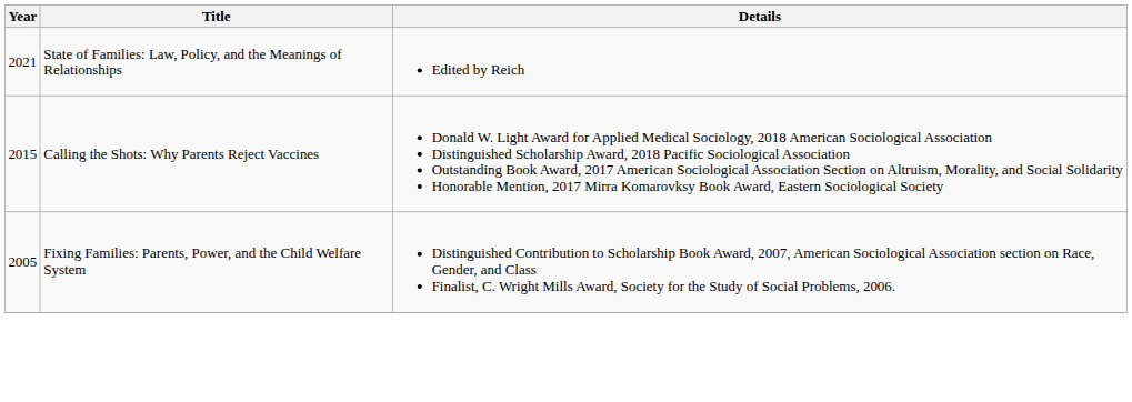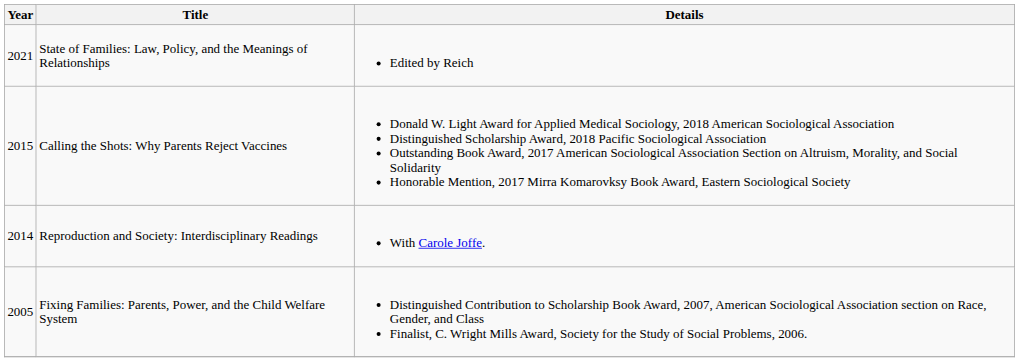 <table class="wikitable">
 <tr>
 <th>Year</th>
 <th>Title</th>
 <th>Details</th>
 </tr>
 <tr>
 <td>2021</td>
 <td>State of Families: Law, Policy, and the Meanings of Relationships</td>
 <td><br><ul><li>Edited by Reich</li></ul></td>
 </tr>
 <tr>
 <td>2015</td>
 <td>Calling the Shots: Why Parents Reject Vaccines</td>
 <td><br><ul><li>Donald W. Light Award for Applied Medical Sociology, 2018 American Sociological Association</li><li>Distinguished Scholarship Award, 2018 Pacific Sociological Association</li><li>Outstanding Book Award, 2017 American Sociological Association Section on Altruism, Morality, and Social Solidarity</li><li>Honorable Mention, 2017 Mirra Komarovksy Book Award, Eastern Sociological Society</li></ul></td>
 </tr>
 <tr>
+<td>2014</td>
+<td>Reproduction and Society: Interdisciplinary Readings</td>
+<td><br><ul><li>With <a href='#'>Carole Joffe</a>.</li></ul></td>
+</tr>
+<tr>
 <td>2005</td>
 <td>Fixing Families: Parents, Power, and the Child Welfare System</td>
 <td><br><ul><li>Distinguished Contribution to Scholarship Book Award, 2007, American Sociological Association section on Race, Gender, and Class</li><li>Finalist, C. Wright Mills Award, Society for the Study of Social Problems, 2006.</li></ul></td>
 </tr>
 <tr>
 </tr>
 </table>
